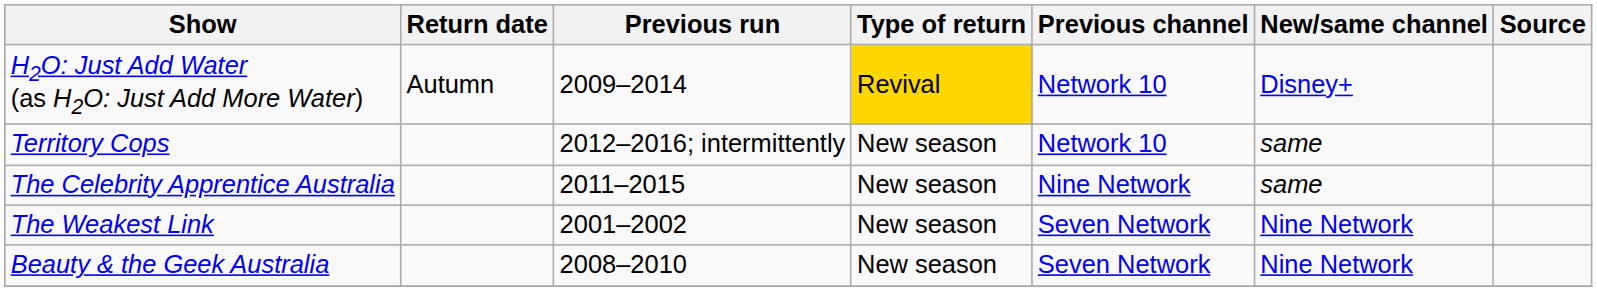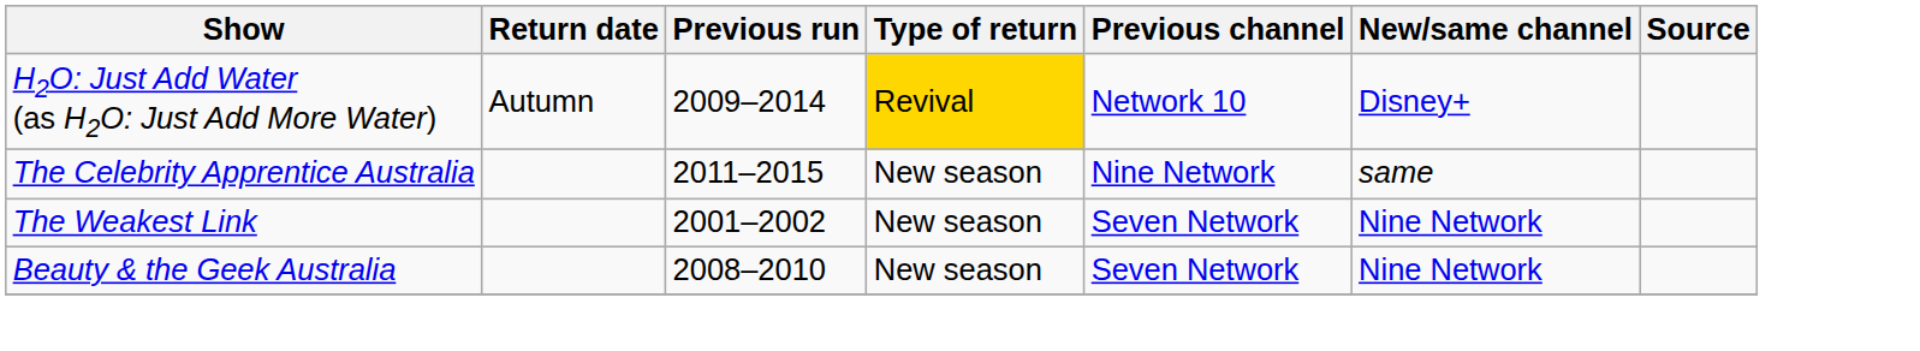 <table class="wikitable sortable">
 <tr>
 <th>Show</th>
 <th>Return date</th>
 <th>Previous run</th>
 <th>Type of return</th>
 <th>Previous channel</th>
 <th>New/same channel</th>
 <th>Source</th>
 </tr>
 <tr>
 <td><em><a href='#'>H<sub>2</sub>O: Just Add Water</a></em><br>(as <em>H<sub>2</sub>O: Just Add More Water</em>)</td>
 <td>Autumn</td>
 <td>2009–2014</td>
 <td style="background: gold;">Revival</td>
 <td><a href='#'>Network 10</a></td>
 <td><a href='#'>Disney+</a></td>
-<td></td>
-</tr>
-<tr>
-<td><em><a href='#'>Territory Cops</a></em></td>
-<td></td>
-<td>2012–2016; intermittently</td>
-<td>New season</td>
-<td><a href='#'>Network 10</a></td>
-<td><em>same</em></td>
 <td></td>
 </tr>
 <tr>
 <td><em><a href='#'>The Celebrity Apprentice Australia</a></em></td>
 <td></td>
 <td>2011–2015</td>
 <td>New season</td>
 <td><a href='#'>Nine Network</a></td>
 <td><em>same</em></td>
 <td></td>
 </tr>
 <tr>
 <td><em><a href='#'>The Weakest Link</a></em></td>
 <td></td>
 <td>2001–2002</td>
 <td>New season</td>
 <td><a href='#'>Seven Network</a></td>
 <td><a href='#'>Nine Network</a></td>
 <td></td>
 </tr>
 <tr>
 <td><em><a href='#'>Beauty & the Geek Australia</a></em></td>
 <td></td>
 <td>2008–2010</td>
 <td>New season</td>
 <td><a href='#'>Seven Network</a></td>
 <td><a href='#'>Nine Network</a></td>
 <td></td>
 </tr>
 <tr>
 </tr>
 </table>
